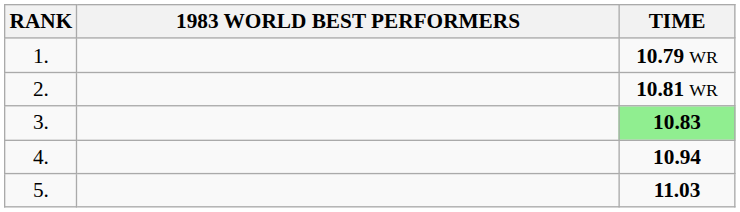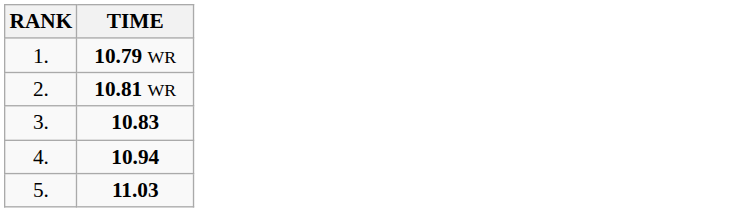 <table class=wikitable>
 <tr>
 <th>RANK</th>
-<th align="center" style="width: 25em">1983 WORLD BEST PERFORMERS</th>
 <th align="center" style="width: 5em">TIME</th>
 </tr>
 <tr>
 <td align="center">1.</td>
-<td></td>
 <td align="center"><strong>10.79</strong> <small>WR</small></td>
 </tr>
 <tr>
 <td align="center">2.</td>
-<td></td>
 <td align="center"><strong>10.81</strong> <small>WR</small></td>
 </tr>
 <tr>
 <td align="center">3.</td>
-<td></td>
-<td align="center" style="background: lightgreen;"><strong>10.83</strong></td>
+<td align="center"><strong>10.83</strong></td>
 </tr>
 <tr>
 <td align="center">4.</td>
-<td></td>
 <td align="center"><strong>10.94</strong></td>
 </tr>
 <tr>
 <td align="center">5.</td>
-<td></td>
 <td align="center"><strong>11.03</strong></td>
 </tr>
 </table>
